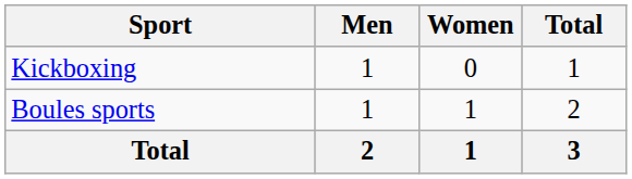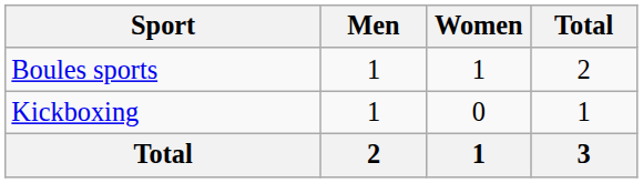 <table class="wikitable sortable" style="text-align:center;">
 <tr>
 <th width=180>Sport</th>
 <th width=55>Men</th>
 <th width=55>Women</th>
 <th width=55>Total</th>
 </tr>
 <tr>
+<td align=left><a href='#'>Boules sports</a></td>
+<td>1</td>
+<td>1</td>
+<td>2</td>
+</tr>
+<tr>
 <td align=left><a href='#'>Kickboxing</a></td>
 <td>1</td>
 <td>0</td>
 <td>1</td>
-</tr>
-<tr>
-<td align=left><a href='#'>Boules sports</a></td>
-<td>1</td>
-<td>1</td>
-<td>2</td>
 </tr>
 <tr>
 <th>Total</th>
 <th>2</th>
 <th>1</th>
 <th>3</th>
 </tr>
 </table>
